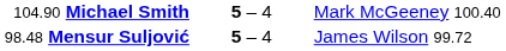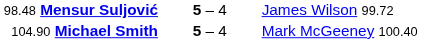 <table style="text-align:center">
 <tr>
 <th width=223></th>
 <th width=100></th>
 <th width=223></th>
 </tr>
 <tr>
+<td align=right><small>98.48</small>  <strong><a href='#'>Mensur Suljović</a></strong> </td>
+<td><strong>5</strong> – 4</td>
+<td align=left> <a href='#'>James Wilson</a> <small>99.72</small></td>
+</tr>
+<tr>
 <td align=right><small>104.90</small> <strong><a href='#'>Michael Smith</a></strong> </td>
 <td><strong>5</strong> – 4</td>
 <td align=left> <a href='#'>Mark McGeeney</a> <small>100.40</small></td>
 </tr>
-<tr>
-<td align=right><small>98.48</small>  <strong><a href='#'>Mensur Suljović</a></strong> </td>
-<td><strong>5</strong> – 4</td>
-<td align=left> <a href='#'>James Wilson</a> <small>99.72</small></td>
-</tr>
 </table>
